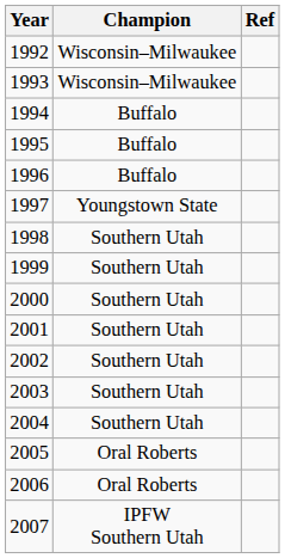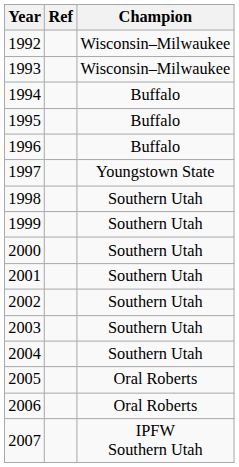 <table class="wikitable" style="text-align:center;" cellspacing="2">
 <tr>
 <th>Year</th>
+<th>Ref</th>
 <th>Champion</th>
-<th>Ref</th>
 </tr>
 <tr>
 <td>1992</td>
+<td></td>
 <td>Wisconsin–Milwaukee</td>
-<td></td>
 </tr>
 <tr>
 <td>1993</td>
+<td></td>
 <td>Wisconsin–Milwaukee</td>
-<td></td>
 </tr>
 <tr>
 <td>1994</td>
+<td></td>
 <td>Buffalo</td>
-<td></td>
 </tr>
 <tr>
 <td>1995</td>
+<td></td>
 <td>Buffalo</td>
-<td></td>
 </tr>
 <tr>
 <td>1996</td>
+<td></td>
 <td>Buffalo</td>
-<td></td>
 </tr>
 <tr>
 <td>1997</td>
+<td></td>
 <td>Youngstown State</td>
-<td></td>
 </tr>
 <tr>
 <td>1998</td>
+<td></td>
 <td>Southern Utah</td>
-<td></td>
 </tr>
 <tr>
 <td>1999</td>
+<td></td>
 <td>Southern Utah</td>
-<td></td>
 </tr>
 <tr>
 <td>2000</td>
+<td></td>
 <td>Southern Utah</td>
-<td></td>
 </tr>
 <tr>
 <td>2001</td>
+<td></td>
 <td>Southern Utah</td>
-<td></td>
 </tr>
 <tr>
 <td>2002</td>
+<td></td>
 <td>Southern Utah</td>
-<td></td>
 </tr>
 <tr>
 <td>2003</td>
+<td></td>
 <td>Southern Utah</td>
-<td></td>
 </tr>
 <tr>
 <td>2004</td>
+<td></td>
 <td>Southern Utah</td>
-<td></td>
 </tr>
 <tr>
 <td>2005</td>
+<td></td>
 <td>Oral Roberts</td>
-<td></td>
 </tr>
 <tr>
 <td>2006</td>
+<td></td>
 <td>Oral Roberts</td>
-<td></td>
 </tr>
 <tr>
 <td>2007</td>
+<td></td>
 <td>IPFW<br>Southern Utah</td>
-<td></td>
 </tr>
 </table>
